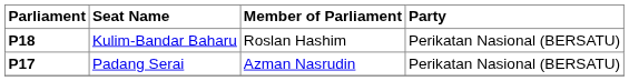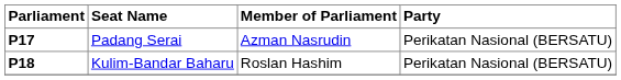 <table class="toccolours sortable" border="1" cellpadding="3" style="border-collapse:collapse; text-align: left;">
 <tr>
 <th align="center">Parliament</th>
 <th>Seat Name</th>
 <th>Member of Parliament</th>
 <th>Party</th>
 </tr>
 <tr>
+<th align="left">P17</th>
+<td><a href='#'>Padang Serai</a></td>
+<td><a href='#'>Azman Nasrudin</a></td>
+<td>Perikatan Nasional (BERSATU)</td>
+</tr>
+<tr>
 <th align="left">P18</th>
 <td><a href='#'>Kulim-Bandar Baharu</a></td>
 <td>Roslan Hashim</td>
 <td>Perikatan Nasional (BERSATU)</td>
 </tr>
 <tr>
-<th align="left">P17</th>
-<td><a href='#'>Padang Serai</a></td>
-<td><a href='#'>Azman Nasrudin</a></td>
-<td>Perikatan Nasional (BERSATU)</td>
-</tr>
-<tr>
 </tr>
 </table>
